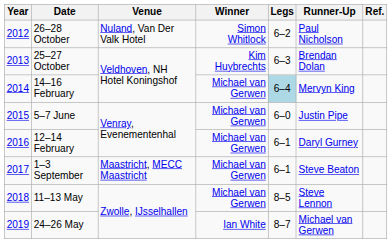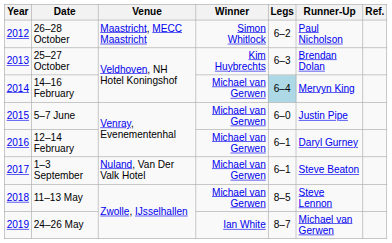 <table class="wikitable">
 <tr>
 <th>Year</th>
 <th style=width:170px>Date</th>
 <th style=width:250px>Venue</th>
 <th style=width:200px>Winner</th>
 <th>Legs</th>
 <th style=width:200px>Runner-Up</th>
 <th>Ref.</th>
 </tr>
 <tr>
 <td align=center><a href='#'>2012</a></td>
 <td>26–28 October</td>
-<td> <a href='#'>Nuland</a>, Van Der Valk Hotel</td>
+<td> <a href='#'>Maastricht</a>, <a href='#'>MECC Maastricht</a></td>
 <td align=right><a href='#'>Simon Whitlock</a> </td>
 <td align=center>6–2</td>
 <td> <a href='#'>Paul Nicholson</a></td>
 <td align="center"></td>
 </tr>
 <tr>
 <td align=center><a href='#'>2013</a></td>
 <td align=left>25–27 October</td>
 <td rowspan=2> <a href='#'>Veldhoven</a>, NH Hotel Koningshof</td>
 <td align=right><a href='#'>Kim Huybrechts</a> </td>
 <td align=center>6–3</td>
 <td> <a href='#'>Brendan Dolan</a></td>
 <td align="center"></td>
 </tr>
 <tr>
 <td align=center><a href='#'>2014</a></td>
 <td align=left>14–16 February</td>
 <td align=right><a href='#'>Michael van Gerwen</a> </td>
 <td align=center style="background: lightblue;">6–4</td>
 <td> <a href='#'>Mervyn King</a></td>
 <td align="center"></td>
 </tr>
 <tr>
 <td align=center><a href='#'>2015</a></td>
 <td align=left>5–7 June</td>
 <td rowspan=2> <a href='#'>Venray</a>, Evenementenhal</td>
 <td align=right><a href='#'>Michael van Gerwen</a> </td>
 <td align=center>6–0</td>
 <td> <a href='#'>Justin Pipe</a></td>
 <td align="center"></td>
 </tr>
 <tr>
 <td align=center><a href='#'>2016</a></td>
 <td align=left>12–14 February</td>
 <td align=right><a href='#'>Michael van Gerwen</a> </td>
 <td align=center>6–1</td>
 <td> <a href='#'>Daryl Gurney</a></td>
 <td align="center"></td>
 </tr>
 <tr>
 <td align=center><a href='#'>2017</a></td>
 <td align=left>1–3 September</td>
-<td> <a href='#'>Maastricht</a>, <a href='#'>MECC Maastricht</a></td>
+<td> <a href='#'>Nuland</a>, Van Der Valk Hotel</td>
 <td align=right><a href='#'>Michael van Gerwen</a> </td>
 <td align=center>6–1</td>
 <td> <a href='#'>Steve Beaton</a></td>
 <td align="center"></td>
 </tr>
 <tr>
 <td align=center><a href='#'>2018</a></td>
 <td align=left>11–13 May</td>
 <td rowspan=3> <a href='#'>Zwolle</a>, <a href='#'>IJsselhallen</a></td>
 <td align=right><a href='#'>Michael van Gerwen</a> </td>
 <td align=center>8–5</td>
 <td> <a href='#'>Steve Lennon</a></td>
 <td align="center"></td>
 </tr>
 <tr>
 <td align=center><a href='#'>2019</a></td>
 <td align=left>24–26 May</td>
 <td align=right><a href='#'>Ian White</a> </td>
 <td align=center>8–7</td>
 <td> <a href='#'>Michael van Gerwen</a></td>
 <td align="center"></td>
 </tr>
 </table>
